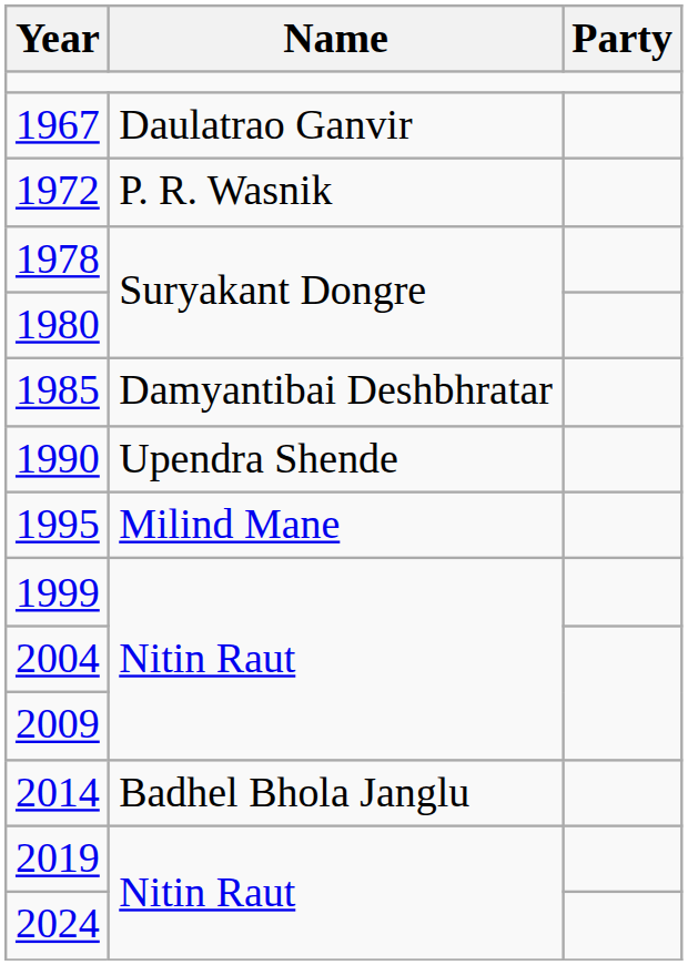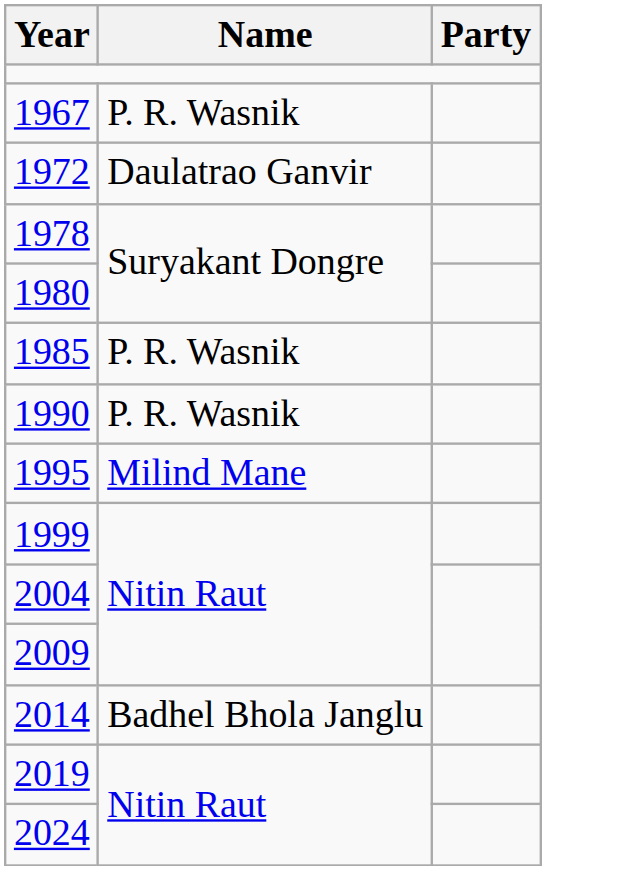 <table class="wikitable">
 <tr>
 <th>Year</th>
 <th>Name</th>
 <th colspan="2">Party</th>
 </tr>
 <tr>
 <td colspan="4"></td>
 </tr>
 <tr>
 <td><a href='#'>1967</a></td>
-<td>Daulatrao Ganvir</td>
+<td>P. R. Wasnik</td>
 <td></td>
 </tr>
 <tr>
 <td><a href='#'>1972</a></td>
-<td>P. R. Wasnik</td>
+<td>Daulatrao Ganvir</td>
 <td></td>
 </tr>
 <tr>
 <td><a href='#'>1978</a></td>
 <td rowspan="2">Suryakant Dongre</td>
 <td></td>
 </tr>
 <tr>
 <td><a href='#'>1980</a></td>
 </tr>
 <tr>
 <td><a href='#'>1985</a></td>
-<td>Damyantibai Deshbhratar</td>
+<td>P. R. Wasnik</td>
 <td></td>
 </tr>
 <tr>
 <td><a href='#'>1990</a></td>
-<td>Upendra Shende</td>
+<td>P. R. Wasnik</td>
 <td></td>
 </tr>
 <tr>
 <td><a href='#'>1995</a></td>
 <td><a href='#'>Milind Mane</a></td>
 <td></td>
 </tr>
 <tr>
 <td><a href='#'>1999</a></td>
 <td rowspan="3"><a href='#'>Nitin Raut</a></td>
 <td></td>
 </tr>
 <tr>
 <td><a href='#'>2004</a></td>
 </tr>
 <tr>
 <td><a href='#'>2009</a></td>
 </tr>
 <tr>
 <td><a href='#'>2014</a></td>
 <td>Badhel Bhola Janglu</td>
 <td></td>
 </tr>
 <tr>
 <td><a href='#'>2019</a></td>
 <td Rowspan=2><a href='#'>Nitin Raut</a></td>
 <td></td>
 </tr>
 <tr>
 <td><a href='#'>2024</a></td>
 </tr>
 </table>
